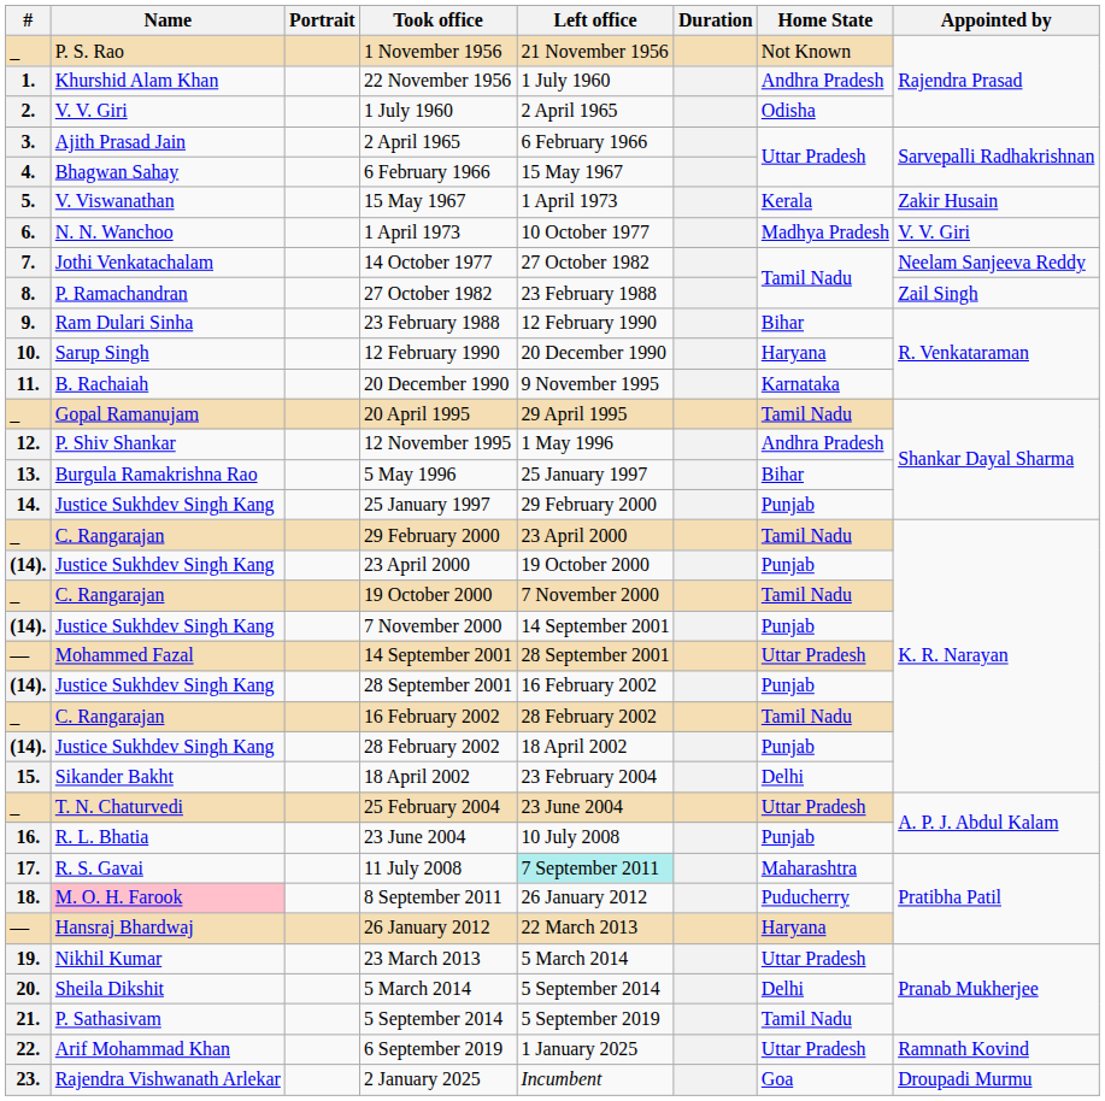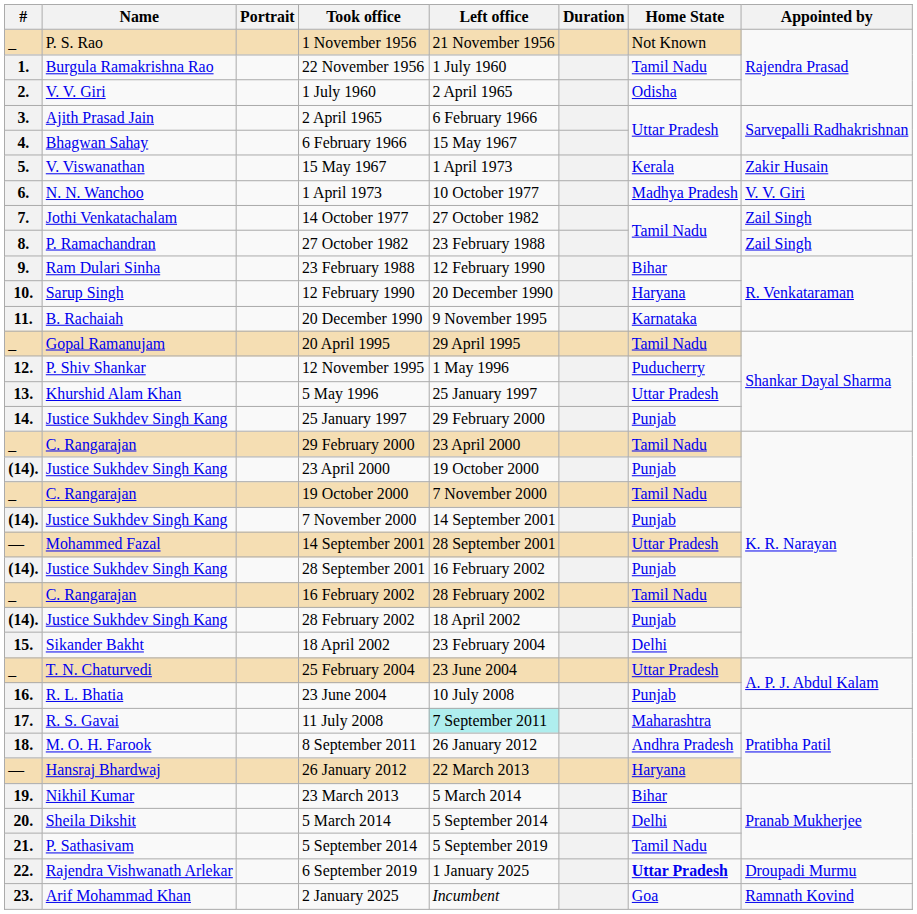 <table class="wikitable sortable">
 <tr>
 <th>#</th>
 <th>Name</th>
 <th>Portrait</th>
 <th>Took office</th>
 <th>Left office</th>
 <th>Duration</th>
 <th>Home State</th>
 <th>Appointed by</th>
 </tr>
 <tr>
 <td bgcolor=wheat>_</td>
 <td bgcolor=wheat>P. S. Rao</td>
 <td bgcolor=wheat></td>
 <td bgcolor=wheat>1 November 1956</td>
 <td bgcolor=wheat>21 November 1956</td>
 <td bgcolor=wheat><strong></strong></td>
 <td bgcolor=wheat>Not Known</td>
 <td rowspan=3><a href='#'>Rajendra Prasad</a></td>
 </tr>
 <tr>
 <th>1.</th>
-<td><a href='#'>Khurshid Alam Khan</a></td>
+<td><a href='#'>Burgula Ramakrishna Rao</a></td>
 <td></td>
 <td>22 November 1956</td>
 <td>1 July 1960</td>
 <th><strong></strong></th>
-<td><a href='#'>Andhra Pradesh</a></td>
+<td><a href='#'>Tamil Nadu</a></td>
 </tr>
 <tr>
 <th>2.</th>
 <td><a href='#'>V. V. Giri</a></td>
 <td></td>
 <td>1 July 1960</td>
 <td>2 April 1965</td>
 <th><strong></strong></th>
 <td><a href='#'>Odisha</a></td>
 </tr>
 <tr>
 <th>3.</th>
 <td><a href='#'>Ajith Prasad Jain</a></td>
 <td></td>
 <td>2 April 1965</td>
 <td>6 February 1966</td>
 <th><strong></strong></th>
 <td rowspan=2><a href='#'>Uttar Pradesh</a></td>
 <td rowspan=2><a href='#'>Sarvepalli Radhakrishnan</a></td>
 </tr>
 <tr>
 <th>4.</th>
 <td><a href='#'>Bhagwan Sahay</a></td>
 <td></td>
 <td>6 February 1966</td>
 <td>15 May 1967</td>
 <th><strong></strong></th>
 </tr>
 <tr>
 <th>5.</th>
 <td><a href='#'>V. Viswanathan</a></td>
 <td></td>
 <td>15 May 1967</td>
 <td>1 April 1973</td>
 <th><strong></strong></th>
 <td><a href='#'>Kerala</a></td>
 <td><a href='#'>Zakir Husain</a></td>
 </tr>
 <tr>
 <th>6.</th>
 <td><a href='#'>N. N. Wanchoo</a></td>
 <td></td>
 <td>1 April 1973</td>
 <td>10 October 1977</td>
 <th><strong></strong></th>
 <td><a href='#'>Madhya Pradesh</a></td>
 <td><a href='#'>V. V. Giri</a></td>
 </tr>
 <tr>
 <th>7.</th>
 <td><a href='#'>Jothi Venkatachalam</a></td>
 <td></td>
 <td>14 October 1977</td>
 <td>27 October 1982</td>
 <th><strong></strong></th>
 <td rowspan=2><a href='#'>Tamil Nadu</a></td>
-<td><a href='#'>Neelam Sanjeeva Reddy</a></td>
+<td><a href='#'>Zail Singh</a></td>
 </tr>
 <tr>
 <th>8.</th>
 <td><a href='#'>P. Ramachandran</a></td>
 <td></td>
 <td>27 October 1982</td>
 <td>23 February 1988</td>
 <th><strong></strong></th>
 <td><a href='#'>Zail Singh</a></td>
 </tr>
 <tr>
 <th>9.</th>
 <td><a href='#'>Ram Dulari Sinha</a></td>
 <td></td>
 <td>23 February 1988</td>
 <td>12 February 1990</td>
 <th><strong></strong></th>
 <td><a href='#'>Bihar</a></td>
 <td rowspan=3><a href='#'>R. Venkataraman</a></td>
 </tr>
 <tr>
 <th>10.</th>
 <td><a href='#'>Sarup Singh</a></td>
 <td></td>
 <td>12 February 1990</td>
 <td>20 December 1990</td>
 <th><strong></strong></th>
 <td><a href='#'>Haryana</a></td>
 </tr>
 <tr>
 <th>11.</th>
 <td><a href='#'>B. Rachaiah</a></td>
 <td></td>
 <td>20 December 1990</td>
 <td>9 November 1995</td>
 <th><strong></strong></th>
 <td><a href='#'>Karnataka</a></td>
 </tr>
 <tr>
 <td bgcolor=wheat>_</td>
 <td bgcolor=wheat><a href='#'>Gopal Ramanujam</a></td>
 <td bgcolor=wheat></td>
 <td bgcolor=wheat>20 April 1995</td>
 <td bgcolor=wheat>29 April 1995</td>
 <td bgcolor=wheat><strong></strong></td>
 <td bgcolor=wheat><a href='#'>Tamil Nadu</a></td>
 <td rowspan=4><a href='#'>Shankar Dayal Sharma</a></td>
 </tr>
 <tr>
 <th>12.</th>
 <td><a href='#'>P. Shiv Shankar</a></td>
 <td></td>
 <td>12 November 1995</td>
 <td>1 May 1996</td>
 <th><strong></strong></th>
-<td><a href='#'>Andhra Pradesh</a></td>
+<td><a href='#'>Puducherry</a></td>
 </tr>
 <tr>
 <th>13.</th>
-<td><a href='#'>Burgula Ramakrishna Rao</a></td>
+<td><a href='#'>Khurshid Alam Khan</a></td>
 <td></td>
 <td>5 May 1996</td>
 <td>25 January 1997</td>
 <th><strong></strong></th>
-<td><a href='#'>Bihar</a></td>
+<td><a href='#'>Uttar Pradesh</a></td>
 </tr>
 <tr>
 <th>14.</th>
 <td><a href='#'>Justice Sukhdev Singh Kang</a></td>
 <td></td>
 <td>25 January 1997</td>
 <td>29 February 2000</td>
 <th><strong></strong></th>
 <td><a href='#'>Punjab</a></td>
 </tr>
 <tr>
 <td bgcolor=wheat>_</td>
 <td bgcolor=wheat><a href='#'>C. Rangarajan</a></td>
 <td bgcolor=wheat></td>
 <td bgcolor=wheat>29 February 2000</td>
 <td bgcolor=wheat>23 April 2000</td>
 <td bgcolor =wheat><strong></strong></td>
 <td bgcolor=wheat><a href='#'>Tamil Nadu</a></td>
 <td rowspan=9><a href='#'>K. R. Narayan</a></td>
 </tr>
 <tr>
 <th>(14).</th>
 <td><a href='#'>Justice Sukhdev Singh Kang</a></td>
 <td></td>
 <td>23 April 2000</td>
 <td>19 October 2000</td>
 <th><strong></strong></th>
 <td><a href='#'>Punjab</a></td>
 </tr>
 <tr>
 <td bgcolor=wheat>_</td>
 <td bgcolor=wheat><a href='#'>C. Rangarajan</a></td>
 <td bgcolor=wheat></td>
 <td bgcolor=wheat>19 October 2000</td>
 <td bgcolor=wheat>7 November 2000</td>
 <td bgcolor =wheat><strong></strong></td>
 <td bgcolor=wheat><a href='#'>Tamil Nadu</a></td>
 </tr>
 <tr>
 <th>(14).</th>
 <td><a href='#'>Justice Sukhdev Singh Kang</a></td>
 <td></td>
 <td>7 November 2000</td>
 <td>14 September 2001</td>
 <th><strong></strong></th>
 <td><a href='#'>Punjab</a></td>
 </tr>
 <tr>
 <td bgcolor=wheat>—</td>
 <td bgcolor=wheat><a href='#'>Mohammed Fazal</a></td>
 <td bgcolor=wheat></td>
 <td bgcolor=wheat>14 September 2001</td>
 <td bgcolor=wheat>28 September 2001</td>
 <td bgcolor =wheat><strong></strong></td>
 <td bgcolor=wheat><a href='#'>Uttar Pradesh</a></td>
 </tr>
 <tr>
 <th>(14).</th>
 <td><a href='#'>Justice Sukhdev Singh Kang</a></td>
 <td></td>
 <td>28 September 2001</td>
 <td>16 February 2002</td>
 <th><strong></strong></th>
 <td><a href='#'>Punjab</a></td>
 </tr>
 <tr>
 <td bgcolor=wheat>_</td>
 <td bgcolor=wheat><a href='#'>C. Rangarajan</a></td>
 <td bgcolor=wheat></td>
 <td bgcolor=wheat>16 February 2002</td>
 <td bgcolor=wheat>28 February 2002</td>
 <td bgcolor =wheat><strong></strong></td>
 <td bgcolor=wheat><a href='#'>Tamil Nadu</a></td>
 </tr>
 <tr>
 <th>(14).</th>
 <td><a href='#'>Justice Sukhdev Singh Kang</a></td>
 <td></td>
 <td>28 February 2002</td>
 <td>18 April 2002</td>
 <th><strong></strong></th>
 <td><a href='#'>Punjab</a></td>
 </tr>
 <tr>
 <th>15.</th>
 <td><a href='#'>Sikander Bakht</a></td>
 <td></td>
 <td>18 April 2002</td>
 <td>23 February 2004</td>
 <th><strong></strong></th>
 <td><a href='#'>Delhi</a></td>
 </tr>
 <tr>
 <td bgcolor=wheat>_</td>
 <td bgcolor=wheat><a href='#'>T. N. Chaturvedi</a></td>
 <td bgcolor=wheat></td>
 <td bgcolor=wheat>25 February 2004</td>
 <td bgcolor=wheat>23 June 2004</td>
 <td bgcolor=wheat><strong></strong></td>
 <td bgcolor=wheat><a href='#'>Uttar Pradesh</a></td>
 <td rowspan=2><a href='#'>A. P. J. Abdul Kalam</a></td>
 </tr>
 <tr>
 <th>16.</th>
 <td><a href='#'>R. L. Bhatia</a></td>
 <td></td>
 <td>23 June 2004</td>
 <td>10 July 2008</td>
 <th><strong></strong></th>
 <td><a href='#'>Punjab</a></td>
 </tr>
 <tr>
 <th>17.</th>
 <td><a href='#'>R. S. Gavai</a></td>
 <td></td>
 <td>11 July 2008</td>
 <td style="background: paleturquoise;">7 September 2011</td>
 <th><strong></strong></th>
 <td><a href='#'>Maharashtra</a></td>
 <td rowspan=3><a href='#'>Pratibha Patil</a></td>
 </tr>
 <tr>
 <th>18.</th>
-<td style="background: pink;"><a href='#'>M. O. H. Farook</a></td>
+<td><a href='#'>M. O. H. Farook</a></td>
 <td></td>
 <td>8 September 2011</td>
 <td>26 January 2012</td>
 <th><strong></strong></th>
-<td><a href='#'>Puducherry</a></td>
+<td><a href='#'>Andhra Pradesh</a></td>
 </tr>
 <tr>
 <td bgcolor=wheat>—</td>
 <td bgcolor=wheat><a href='#'>Hansraj Bhardwaj</a></td>
 <td bgcolor=wheat></td>
 <td bgcolor=wheat>26 January 2012</td>
 <td bgcolor=wheat>22 March 2013</td>
 <td bgcolor=wheat><strong></strong></td>
 <td bgcolor=wheat><a href='#'>Haryana</a></td>
 </tr>
 <tr>
 <th>19.</th>
 <td><a href='#'>Nikhil Kumar</a></td>
 <td></td>
 <td>23 March 2013</td>
 <td>5 March 2014</td>
 <th><strong></strong></th>
-<td><a href='#'>Uttar Pradesh</a></td>
+<td><a href='#'>Bihar</a></td>
 <td rowspan=3><a href='#'>Pranab Mukherjee</a></td>
 </tr>
 <tr>
 <th>20.</th>
 <td><a href='#'>Sheila Dikshit</a></td>
 <td></td>
 <td>5 March 2014</td>
 <td>5 September 2014</td>
 <th><strong></strong></th>
 <td><a href='#'>Delhi</a></td>
 </tr>
 <tr>
 <th>21.</th>
 <td><a href='#'>P. Sathasivam</a></td>
 <td></td>
 <td>5 September 2014</td>
 <td>5 September 2019</td>
 <th><strong></strong></th>
 <td><a href='#'>Tamil Nadu</a></td>
 </tr>
 <tr>
 <th>22.</th>
-<td><a href='#'>Arif Mohammad Khan</a></td>
+<td><a href='#'>Rajendra Vishwanath Arlekar</a></td>
 <td></td>
 <td>6 September 2019</td>
 <td>1 January 2025</td>
 <th><strong></strong></th>
-<td><a href='#'>Uttar Pradesh</a></td>
-<td><a href='#'>Ramnath Kovind</a></td>
+<td><strong><a href='#'>Uttar Pradesh</a></strong></td>
+<td><a href='#'>Droupadi Murmu</a></td>
 </tr>
 <tr>
 <th>23.</th>
-<td><a href='#'>Rajendra Vishwanath Arlekar</a></td>
+<td><a href='#'>Arif Mohammad Khan</a></td>
 <td></td>
 <td>2 January 2025</td>
 <td><em>Incumbent</em></td>
 <th><strong></strong></th>
 <td><a href='#'>Goa</a></td>
-<td><a href='#'>Droupadi Murmu</a></td>
+<td><a href='#'>Ramnath Kovind</a></td>
 </tr>
 </table>
